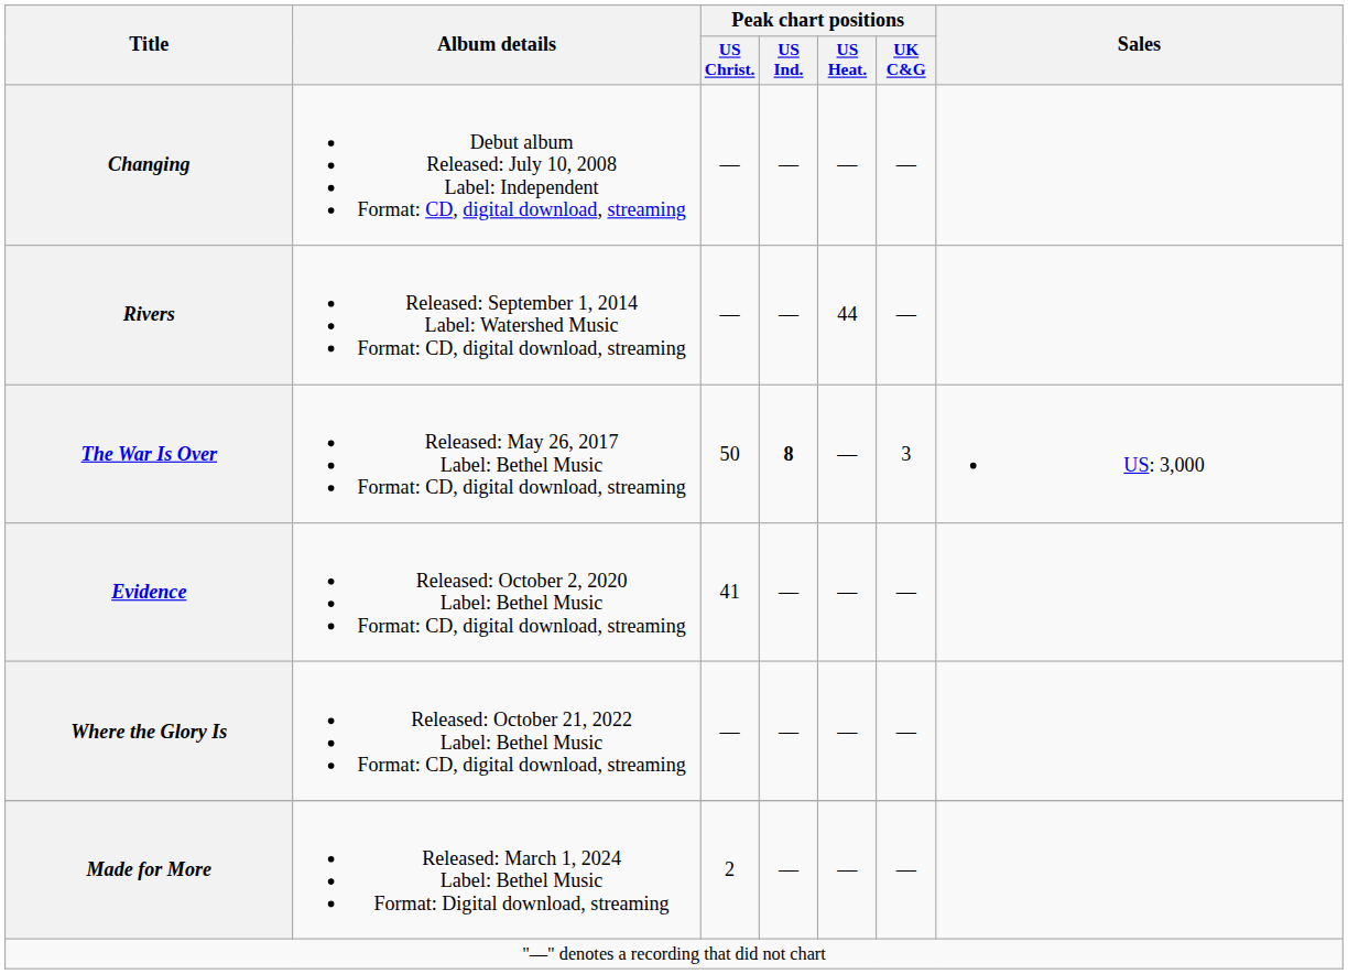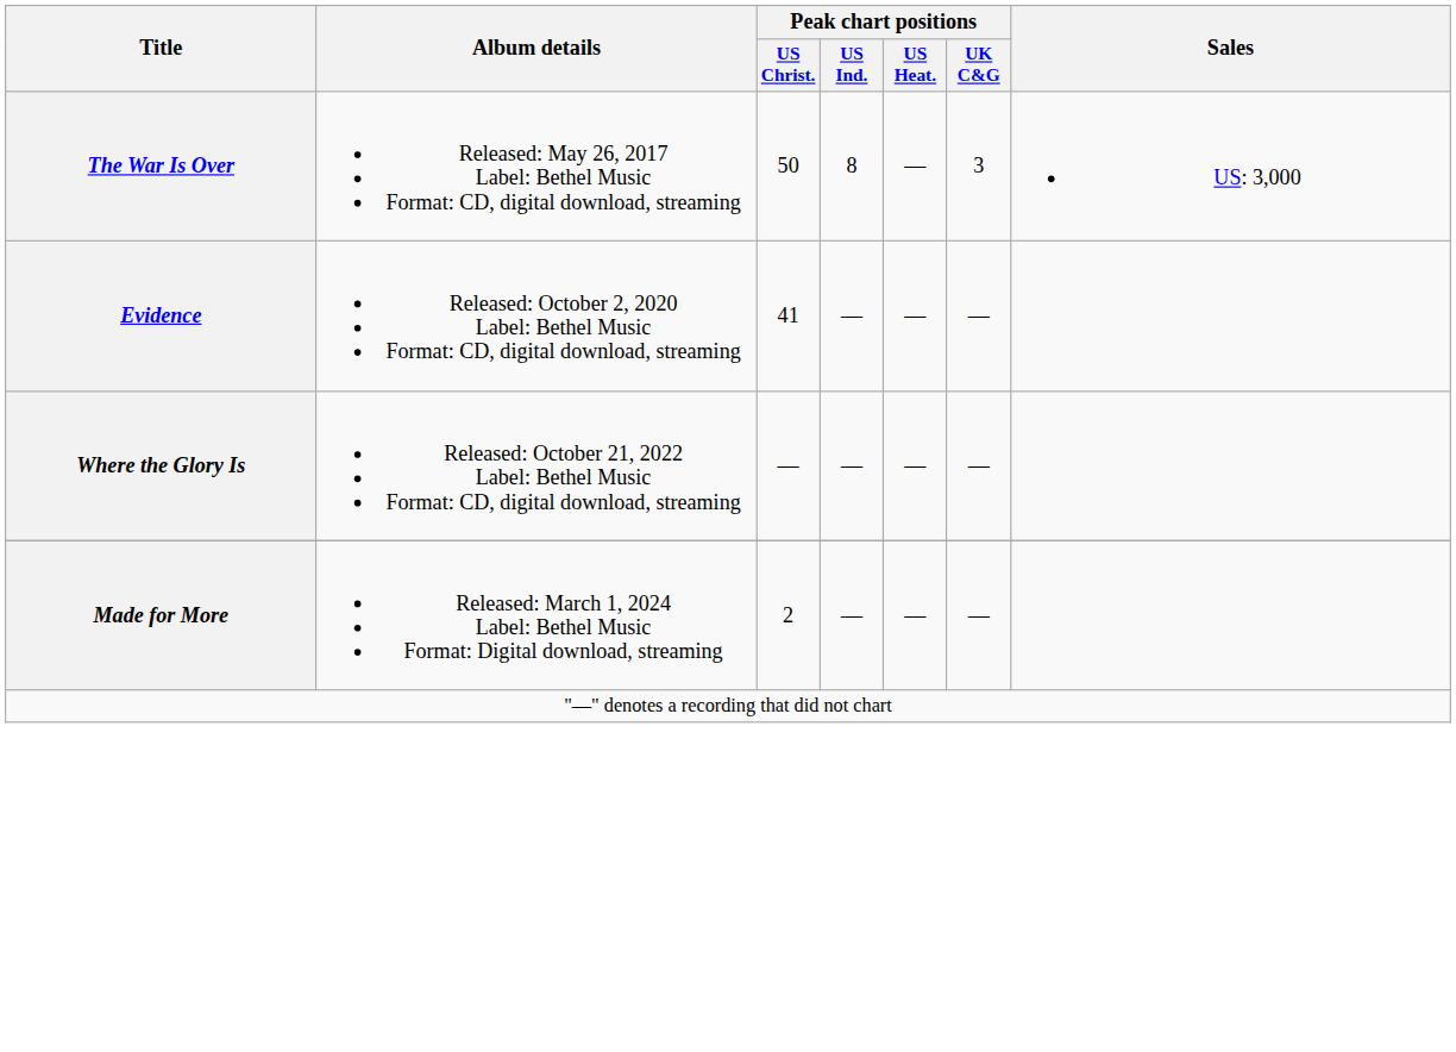 <table class="wikitable plainrowheaders" style="text-align:center;">
 <tr>
 <th scope="col" rowspan="2" style="width:14em;">Title</th>
 <th scope="col" rowspan="2" style="width:20em;">Album details</th>
 <th scope="col" colspan="4">Peak chart positions</th>
 <th scope="col" rowspan="2" style="width:20em;">Sales</th>
 </tr>
 <tr>
 <th scope="col" style="width:3em;font-size:85%;"><a href='#'>US<br>Christ.</a><br></th>
 <th scope="col" style="width:3em;font-size:85%;"><a href='#'>US<br>Ind.</a><br></th>
 <th scope="col" style="width:3em;font-size:85%;"><a href='#'>US<br>Heat.</a><br></th>
 <th scope="col" style="width:3em;font-size:85%;"><a href='#'>UK<br>C&G</a></th>
 </tr>
 <tr>
-<th scope="row"><em>Changing</em></th>
-<td><br><ul><li>Debut album</li><li>Released: July 10, 2008</li><li>Label: Independent</li><li>Format: <a href='#'>CD</a>, <a href='#'>digital download</a>, <a href='#'>streaming</a></li></ul></td>
-<td>—</td>
-<td>—</td>
-<td>—</td>
-<td>—</td>
-<td></td>
-</tr>
-<tr>
-<th scope="row"><em>Rivers</em></th>
-<td><br><ul><li>Released: September 1, 2014</li><li>Label: Watershed Music</li><li>Format: CD, digital download, streaming</li></ul></td>
-<td>—</td>
-<td>—</td>
-<td>44</td>
-<td>—</td>
-<td></td>
-</tr>
-<tr>
 <th scope="row"><a href='#'><em>The War Is Over</em></a></th>
 <td><br><ul><li>Released: May 26, 2017</li><li>Label: Bethel Music</li><li>Format: CD, digital download, streaming</li></ul></td>
 <td>50</td>
-<td><strong>8</strong></td>
+<td>8</td>
 <td>—</td>
 <td>3</td>
 <td><br><ul><li><a href='#'>US</a>: 3,000</li></ul></td>
 </tr>
 <tr>
 <th scope="row"><em><a href='#'>Evidence</a></em></th>
 <td><br><ul><li>Released: October 2, 2020</li><li>Label: Bethel Music</li><li>Format: CD, digital download, streaming</li></ul></td>
 <td>41</td>
 <td>—</td>
 <td>—</td>
 <td>—</td>
 <td></td>
 </tr>
 <tr>
 <th scope="row"><em>Where the Glory Is</em></th>
 <td><br><ul><li>Released: October 21, 2022</li><li>Label: Bethel Music</li><li>Format: CD, digital download, streaming</li></ul></td>
 <td>—</td>
 <td>—</td>
 <td>—</td>
 <td>—</td>
 <td></td>
 </tr>
 <tr>
 </tr>
 <tr>
 <th scope="row"><em>Made for More</em></th>
 <td><br><ul><li>Released: March 1, 2024</li><li>Label: Bethel Music</li><li>Format: Digital download, streaming</li></ul></td>
 <td>2</td>
 <td>—</td>
 <td>—</td>
 <td>—</td>
 <td></td>
 </tr>
 <tr>
 <td colspan="7" style="font-size:90%">"—" denotes a recording that did not chart</td>
 </tr>
 </table>
